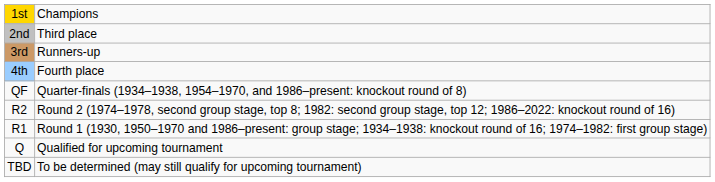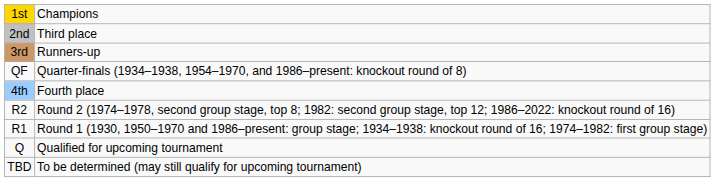 <table class="wikitable" style="font-size:90%">
 <tr>
 <td style="text-align:center;width:10px;background:gold">1st</td>
 <td>Champions</td>
 </tr>
 <tr>
 <td style="text-align:center;width:10px;background:silver">2nd</td>
 <td>Third place</td>
 </tr>
 <tr>
 <td style="text-align:center;width:10px;background:#cc9966">3rd</td>
 <td>Runners-up</td>
 </tr>
 <tr>
+<td style="text-align:center;width:10px">QF</td>
+<td>Quarter-finals (1934–1938, 1954–1970, and 1986–present: knockout round of 8)</td>
+</tr>
+<tr>
 <td style="text-align:center;width:10px;background:#9acdff">4th</td>
 <td>Fourth place</td>
-</tr>
-<tr>
-<td style="text-align:center;width:10px">QF</td>
-<td>Quarter-finals (1934–1938, 1954–1970, and 1986–present: knockout round of 8)</td>
 </tr>
 <tr>
 <td style="text-align:center;width:10px">R2</td>
 <td>Round 2 (1974–1978, second group stage, top 8; 1982: second group stage, top 12; 1986–2022: knockout round of 16)</td>
 </tr>
 <tr>
 <td style="text-align:center;width:10px">R1</td>
 <td>Round 1 (1930, 1950–1970 and 1986–present: group stage; 1934–1938: knockout round of 16; 1974–1982: first group stage)</td>
 </tr>
 <tr>
 <td style="text-align:center;width:10px">Q</td>
 <td>Qualified for upcoming tournament</td>
 </tr>
 <tr>
 <td style="text-align:center;width:10px">TBD</td>
 <td>To be determined (may still qualify for upcoming tournament)</td>
 </tr>
 </table>
